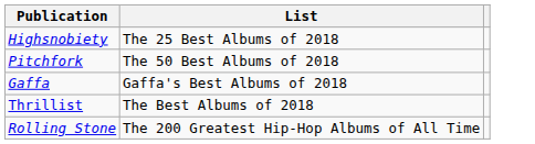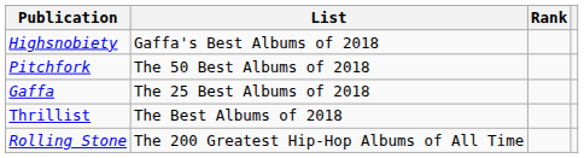 <table class="sortable wikitable">
 <tr>
 <th>Publication</th>
 <th>List</th>
+<th>Rank</th>
 <th class="unsortable"></th>
 </tr>
 <tr>
 <td><em><a href='#'>Highsnobiety</a></em></td>
-<td>The 25 Best Albums of 2018</td>
+<td>Gaffa's Best Albums of 2018</td>
+<td></td>
 <td></td>
 </tr>
 <tr>
 <td><em><a href='#'>Pitchfork</a></em></td>
 <td>The 50 Best Albums of 2018</td>
 <td></td>
+<td></td>
 </tr>
 <tr>
 <td><em><a href='#'>Gaffa</a></em></td>
-<td>Gaffa's Best Albums of 2018</td>
+<td>The 25 Best Albums of 2018</td>
+<td></td>
 <td></td>
 </tr>
 <tr>
 <td><a href='#'>Thrillist</a></td>
 <td>The Best Albums of 2018</td>
 <td></td>
+<td></td>
 </tr>
 <tr>
 <td><em><a href='#'>Rolling Stone</a></em></td>
 <td>The 200 Greatest Hip-Hop Albums of All Time</td>
 <td></td>
+<td></td>
 </tr>
 </table>
